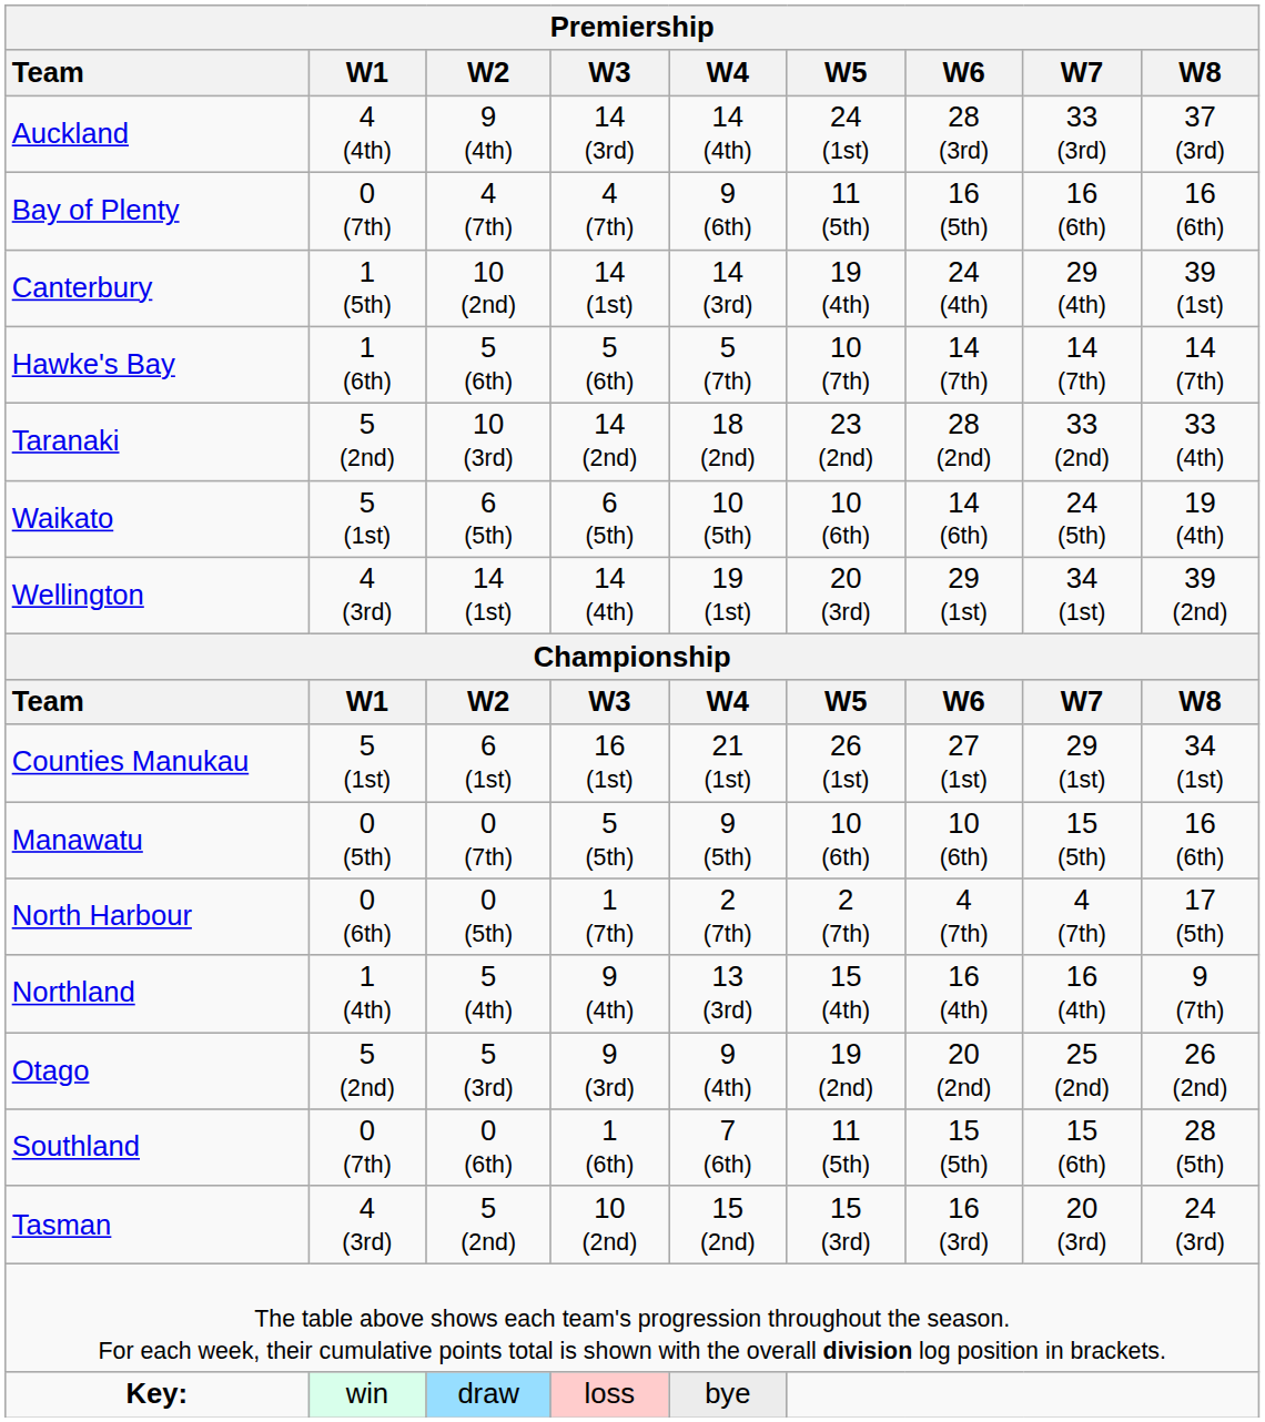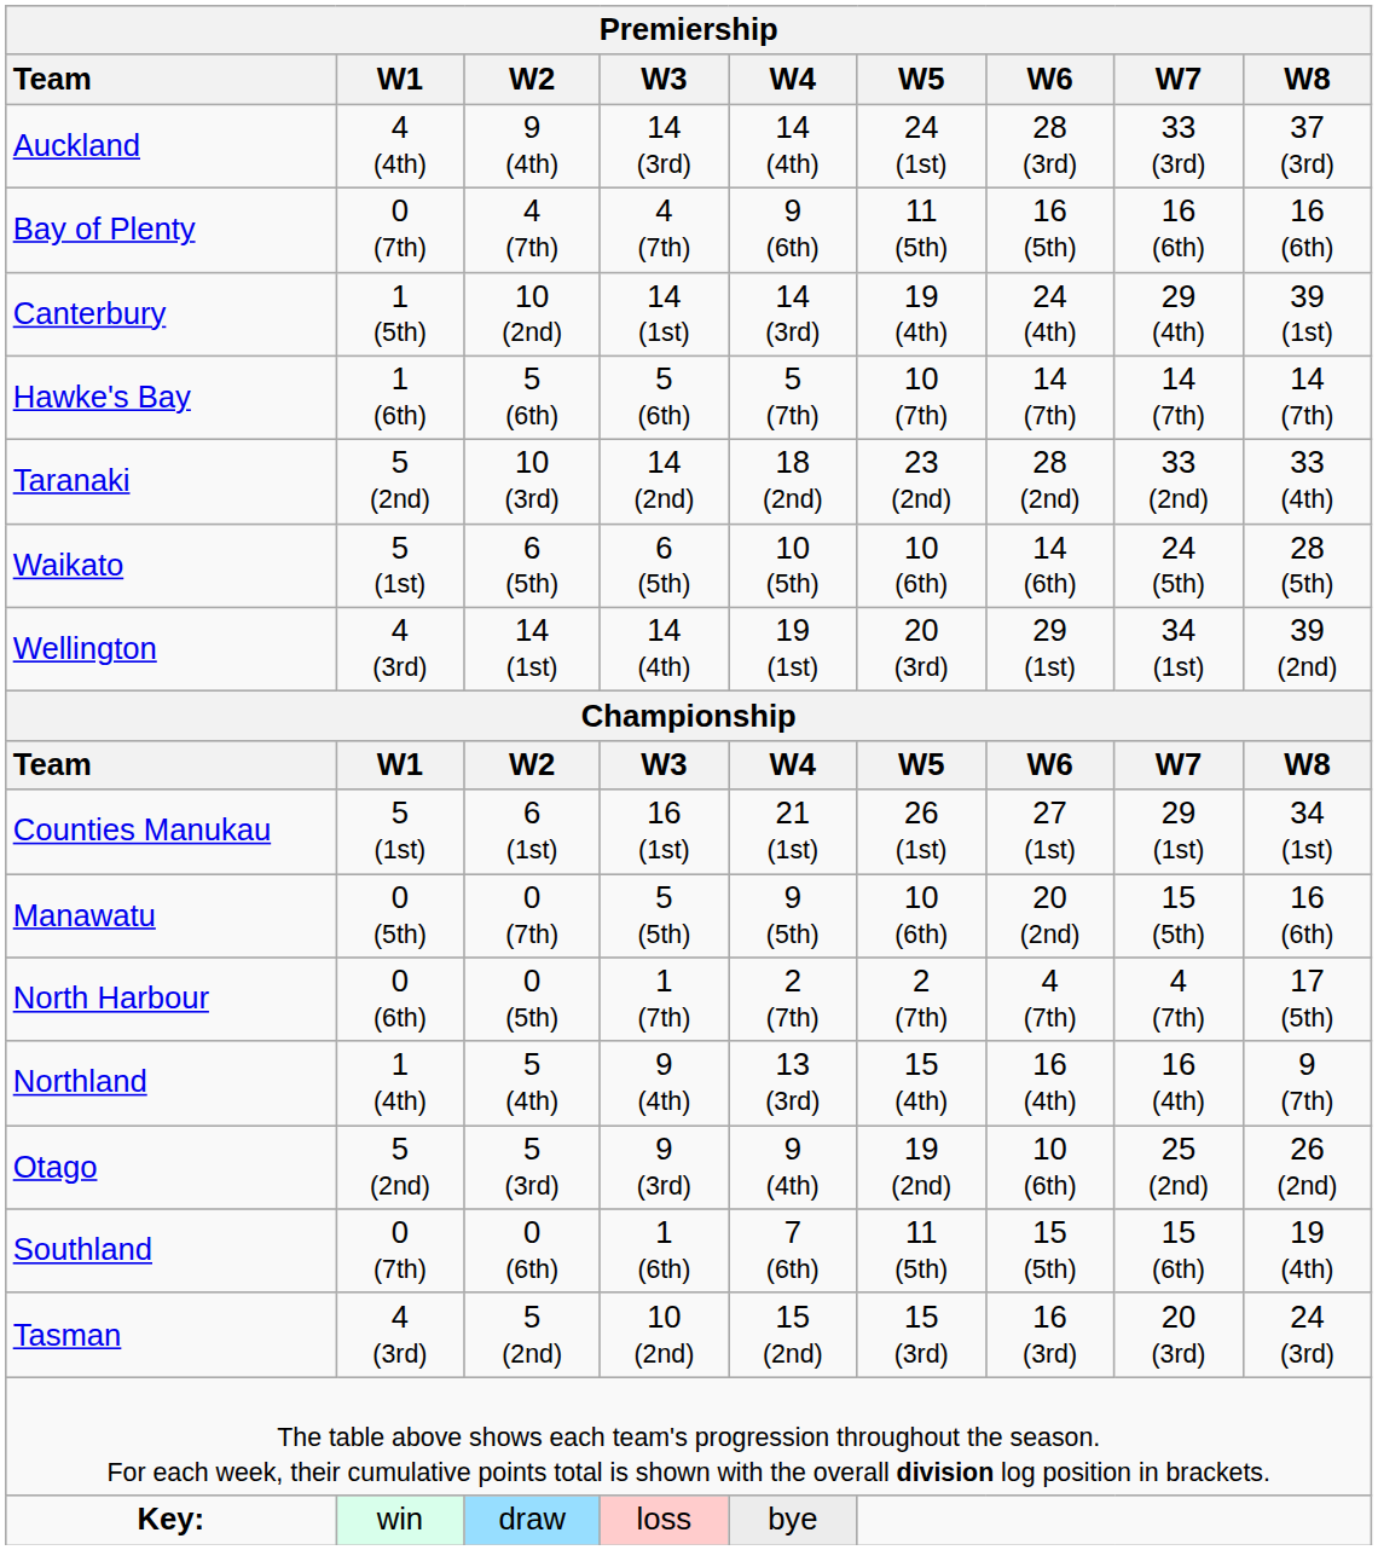 <table class="wikitable" style="text-align:center;width:80%">
 <tr>
 <th colspan=100%>Premiership</th>
 </tr>
 <tr>
 <th style="text-align:left;width:12%">Team</th>
 <th style="width:4%">W1</th>
 <th style="width:4%">W2</th>
 <th style="width:4%">W3</th>
 <th style="width:4%">W4</th>
 <th style="width:4%">W5</th>
 <th style="width:4%">W6</th>
 <th style="width:4%">W7</th>
 <th style="width:4%">W8</th>
 </tr>
 <tr>
 <td style="text-align:left"><a href='#'>Auckland</a></td>
 <td>4 <br><small>(4th)</small></td>
 <td>9 <br><small>(4th)</small></td>
 <td>14 <br><small>(3rd)</small></td>
 <td>14 <br><small>(4th)</small></td>
 <td>24 <br><small>(1st)</small></td>
 <td>28 <br><small>(3rd)</small></td>
 <td>33 <br><small>(3rd)</small></td>
 <td>37 <br><small>(3rd)</small></td>
 </tr>
 <tr>
 <td style="text-align:left"><a href='#'>Bay of Plenty</a></td>
 <td>0 <br><small>(7th)</small></td>
 <td>4 <br><small>(7th)</small></td>
 <td>4 <br><small>(7th)</small></td>
 <td>9 <br><small>(6th)</small></td>
 <td>11 <br><small>(5th)</small></td>
 <td>16 <br><small>(5th)</small></td>
 <td>16 <br><small>(6th)</small></td>
 <td>16 <br><small>(6th)</small></td>
 </tr>
 <tr>
 <td style="text-align:left"><a href='#'>Canterbury</a></td>
 <td>1 <br><small>(5th)</small></td>
 <td>10 <br><small>(2nd)</small></td>
 <td>14 <br><small>(1st)</small></td>
 <td>14 <br><small>(3rd)</small></td>
 <td>19 <br><small>(4th)</small></td>
 <td>24 <br><small>(4th)</small></td>
 <td>29 <br><small>(4th)</small></td>
 <td>39 <br><small>(1st)</small></td>
 </tr>
 <tr>
 <td style="text-align:left"><a href='#'>Hawke's Bay</a></td>
 <td>1 <br><small>(6th)</small></td>
 <td>5 <br><small>(6th)</small></td>
 <td>5 <br><small>(6th)</small></td>
 <td>5 <br><small>(7th)</small></td>
 <td>10 <br><small>(7th)</small></td>
 <td>14 <br><small>(7th)</small></td>
 <td>14 <br><small>(7th)</small></td>
 <td>14 <br><small>(7th)</small></td>
 </tr>
 <tr>
 <td style="text-align:left"><a href='#'>Taranaki</a></td>
 <td>5 <br><small>(2nd)</small></td>
 <td>10 <br><small>(3rd)</small></td>
 <td>14 <br><small>(2nd)</small></td>
 <td>18 <br><small>(2nd)</small></td>
 <td>23 <br><small>(2nd)</small></td>
 <td>28 <br><small>(2nd)</small></td>
 <td>33 <br><small>(2nd)</small></td>
 <td>33 <br><small>(4th)</small></td>
 </tr>
 <tr>
 <td style="text-align:left"><a href='#'>Waikato</a></td>
 <td>5 <br><small>(1st)</small></td>
 <td>6 <br><small>(5th)</small></td>
 <td>6 <br><small>(5th)</small></td>
 <td>10 <br><small>(5th)</small></td>
 <td>10 <br><small>(6th)</small></td>
 <td>14 <br><small>(6th)</small></td>
 <td>24 <br><small>(5th)</small></td>
-<td>19 <br><small>(4th)</small></td>
+<td>28 <br><small>(5th)</small></td>
 </tr>
 <tr>
 <td style="text-align:left"><a href='#'>Wellington</a></td>
 <td>4 <br><small>(3rd)</small></td>
 <td>14 <br><small>(1st)</small></td>
 <td>14 <br><small>(4th)</small></td>
 <td>19 <br><small>(1st)</small></td>
 <td>20 <br><small>(3rd)</small></td>
 <td>29 <br><small>(1st)</small></td>
 <td>34 <br><small>(1st)</small></td>
 <td>39 <br><small>(2nd)</small></td>
 </tr>
 <tr>
 <th colspan=100%>Championship</th>
 </tr>
 <tr>
 <th style="text-align:left;width:12%">Team</th>
 <th style="width:4%">W1</th>
 <th style="width:4%">W2</th>
 <th style="width:4%">W3</th>
 <th style="width:4%">W4</th>
 <th style="width:4%">W5</th>
 <th style="width:4%">W6</th>
 <th style="width:4%">W7</th>
 <th style="width:4%">W8</th>
 </tr>
 <tr>
 <td style="text-align:left"><a href='#'>Counties Manukau</a></td>
 <td>5 <br><small>(1st)</small></td>
 <td>6 <br><small>(1st)</small></td>
 <td>16 <br><small>(1st)</small></td>
 <td>21 <br><small>(1st)</small></td>
 <td>26 <br><small>(1st)</small></td>
 <td>27 <br><small>(1st)</small></td>
 <td>29 <br><small>(1st)</small></td>
 <td>34 <br><small>(1st)</small></td>
 </tr>
 <tr>
 <td style="text-align:left"><a href='#'>Manawatu</a></td>
 <td>0 <br><small>(5th)</small></td>
 <td>0 <br><small>(7th)</small></td>
 <td>5 <br><small>(5th)</small></td>
 <td>9 <br><small>(5th)</small></td>
 <td>10 <br><small>(6th)</small></td>
-<td>10 <br><small>(6th)</small></td>
+<td>20 <br><small>(2nd)</small></td>
 <td>15 <br><small>(5th)</small></td>
 <td>16 <br><small>(6th)</small></td>
 </tr>
 <tr>
 <td style="text-align:left"><a href='#'>North Harbour</a></td>
 <td>0 <br><small>(6th)</small></td>
 <td>0 <br><small>(5th)</small></td>
 <td>1 <br><small>(7th)</small></td>
 <td>2 <br><small>(7th)</small></td>
 <td>2 <br><small>(7th)</small></td>
 <td>4 <br><small>(7th)</small></td>
 <td>4 <br><small>(7th)</small></td>
 <td>17 <br><small>(5th)</small></td>
 </tr>
 <tr>
 <td style="text-align:left"><a href='#'>Northland</a></td>
 <td>1 <br><small>(4th)</small></td>
 <td>5 <br><small>(4th)</small></td>
 <td>9 <br><small>(4th)</small></td>
 <td>13 <br><small>(3rd)</small></td>
 <td>15 <br><small>(4th)</small></td>
 <td>16 <br><small>(4th)</small></td>
 <td>16 <br><small>(4th)</small></td>
 <td>9 <br><small>(7th)</small></td>
 </tr>
 <tr>
 <td style="text-align:left"><a href='#'>Otago</a></td>
 <td>5 <br><small>(2nd)</small></td>
 <td>5 <br><small>(3rd)</small></td>
 <td>9 <br><small>(3rd)</small></td>
 <td>9 <br><small>(4th)</small></td>
 <td>19 <br><small>(2nd)</small></td>
-<td>20 <br><small>(2nd)</small></td>
+<td>10 <br><small>(6th)</small></td>
 <td>25 <br><small>(2nd)</small></td>
 <td>26 <br><small>(2nd)</small></td>
 </tr>
 <tr>
 <td style="text-align:left"><a href='#'>Southland</a></td>
 <td>0 <br><small>(7th)</small></td>
 <td>0 <br><small>(6th)</small></td>
 <td>1 <br><small>(6th)</small></td>
 <td>7 <br><small>(6th)</small></td>
 <td>11 <br><small>(5th)</small></td>
 <td>15 <br><small>(5th)</small></td>
 <td>15 <br><small>(6th)</small></td>
-<td>28 <br><small>(5th)</small></td>
+<td>19 <br><small>(4th)</small></td>
 </tr>
 <tr>
 <td style="text-align:left"><a href='#'>Tasman</a></td>
 <td>4 <br><small>(3rd)</small></td>
 <td>5 <br><small>(2nd)</small></td>
 <td>10 <br><small>(2nd)</small></td>
 <td>15 <br><small>(2nd)</small></td>
 <td>15 <br><small>(3rd)</small></td>
 <td>16 <br><small>(3rd)</small></td>
 <td>20 <br><small>(3rd)</small></td>
 <td>24 <br><small>(3rd)</small></td>
 </tr>
 <tr>
 <td colspan="100%" style="text-align:center"><br><small>The table above shows each team's progression throughout the season.<br>For each week, their cumulative points total is shown with the overall <strong>division</strong> log position in brackets.<br></small></td>
 </tr>
 <tr>
 <td><strong>Key:</strong></td>
 <td style="background:#D8FFEB">win</td>
 <td style="background:#97DEFF">draw</td>
 <td style="background:#FFCCCC">loss</td>
 <td style="background:#ECECEC">bye</td>
 <td colspan=16></td>
 </tr>
 </table>
